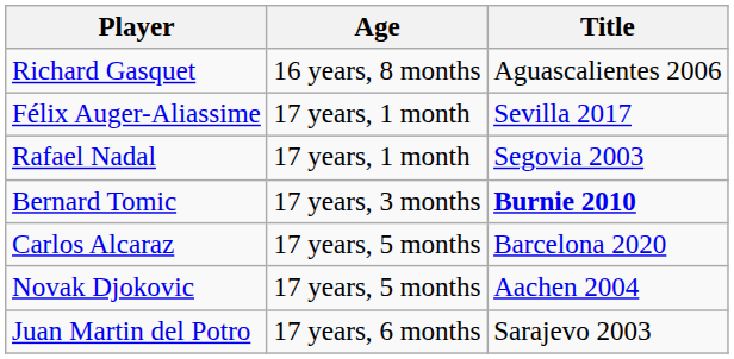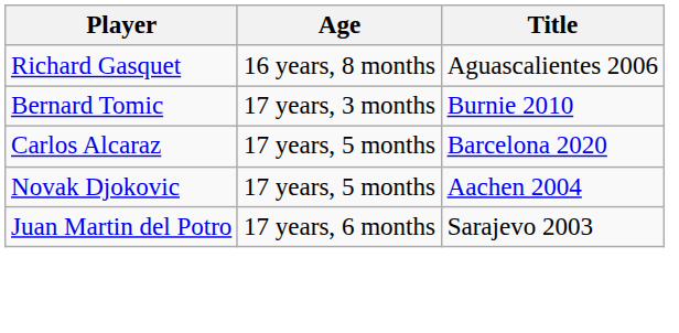 <table class="wikitable">
 <tr>
 <th>Player</th>
 <th>Age</th>
 <th>Title</th>
 </tr>
 <tr>
 <td> <a href='#'>Richard Gasquet</a></td>
 <td>16 years, 8 months</td>
 <td>Aguascalientes 2006</td>
 </tr>
 <tr>
-<td> <a href='#'>Félix Auger-Aliassime</a></td>
-<td>17 years, 1 month</td>
-<td><a href='#'>Sevilla 2017</a></td>
-</tr>
-<tr>
-<td> <a href='#'>Rafael Nadal</a></td>
-<td>17 years, 1 month</td>
-<td><a href='#'>Segovia 2003</a></td>
-</tr>
-<tr>
 <td> <a href='#'>Bernard Tomic</a></td>
 <td>17 years, 3 months</td>
-<td><strong><a href='#'>Burnie 2010</a></strong></td>
+<td><a href='#'>Burnie 2010</a></td>
 </tr>
 <tr>
 <td> <a href='#'>Carlos Alcaraz</a></td>
 <td>17 years, 5 months</td>
 <td><a href='#'>Barcelona 2020</a></td>
 </tr>
 <tr>
 <td> <a href='#'>Novak Djokovic</a></td>
 <td>17 years, 5 months</td>
 <td><a href='#'>Aachen 2004</a></td>
 </tr>
 <tr>
 <td> <a href='#'>Juan Martin del Potro</a></td>
 <td>17 years, 6 months</td>
 <td>Sarajevo 2003</td>
 </tr>
 </table>
